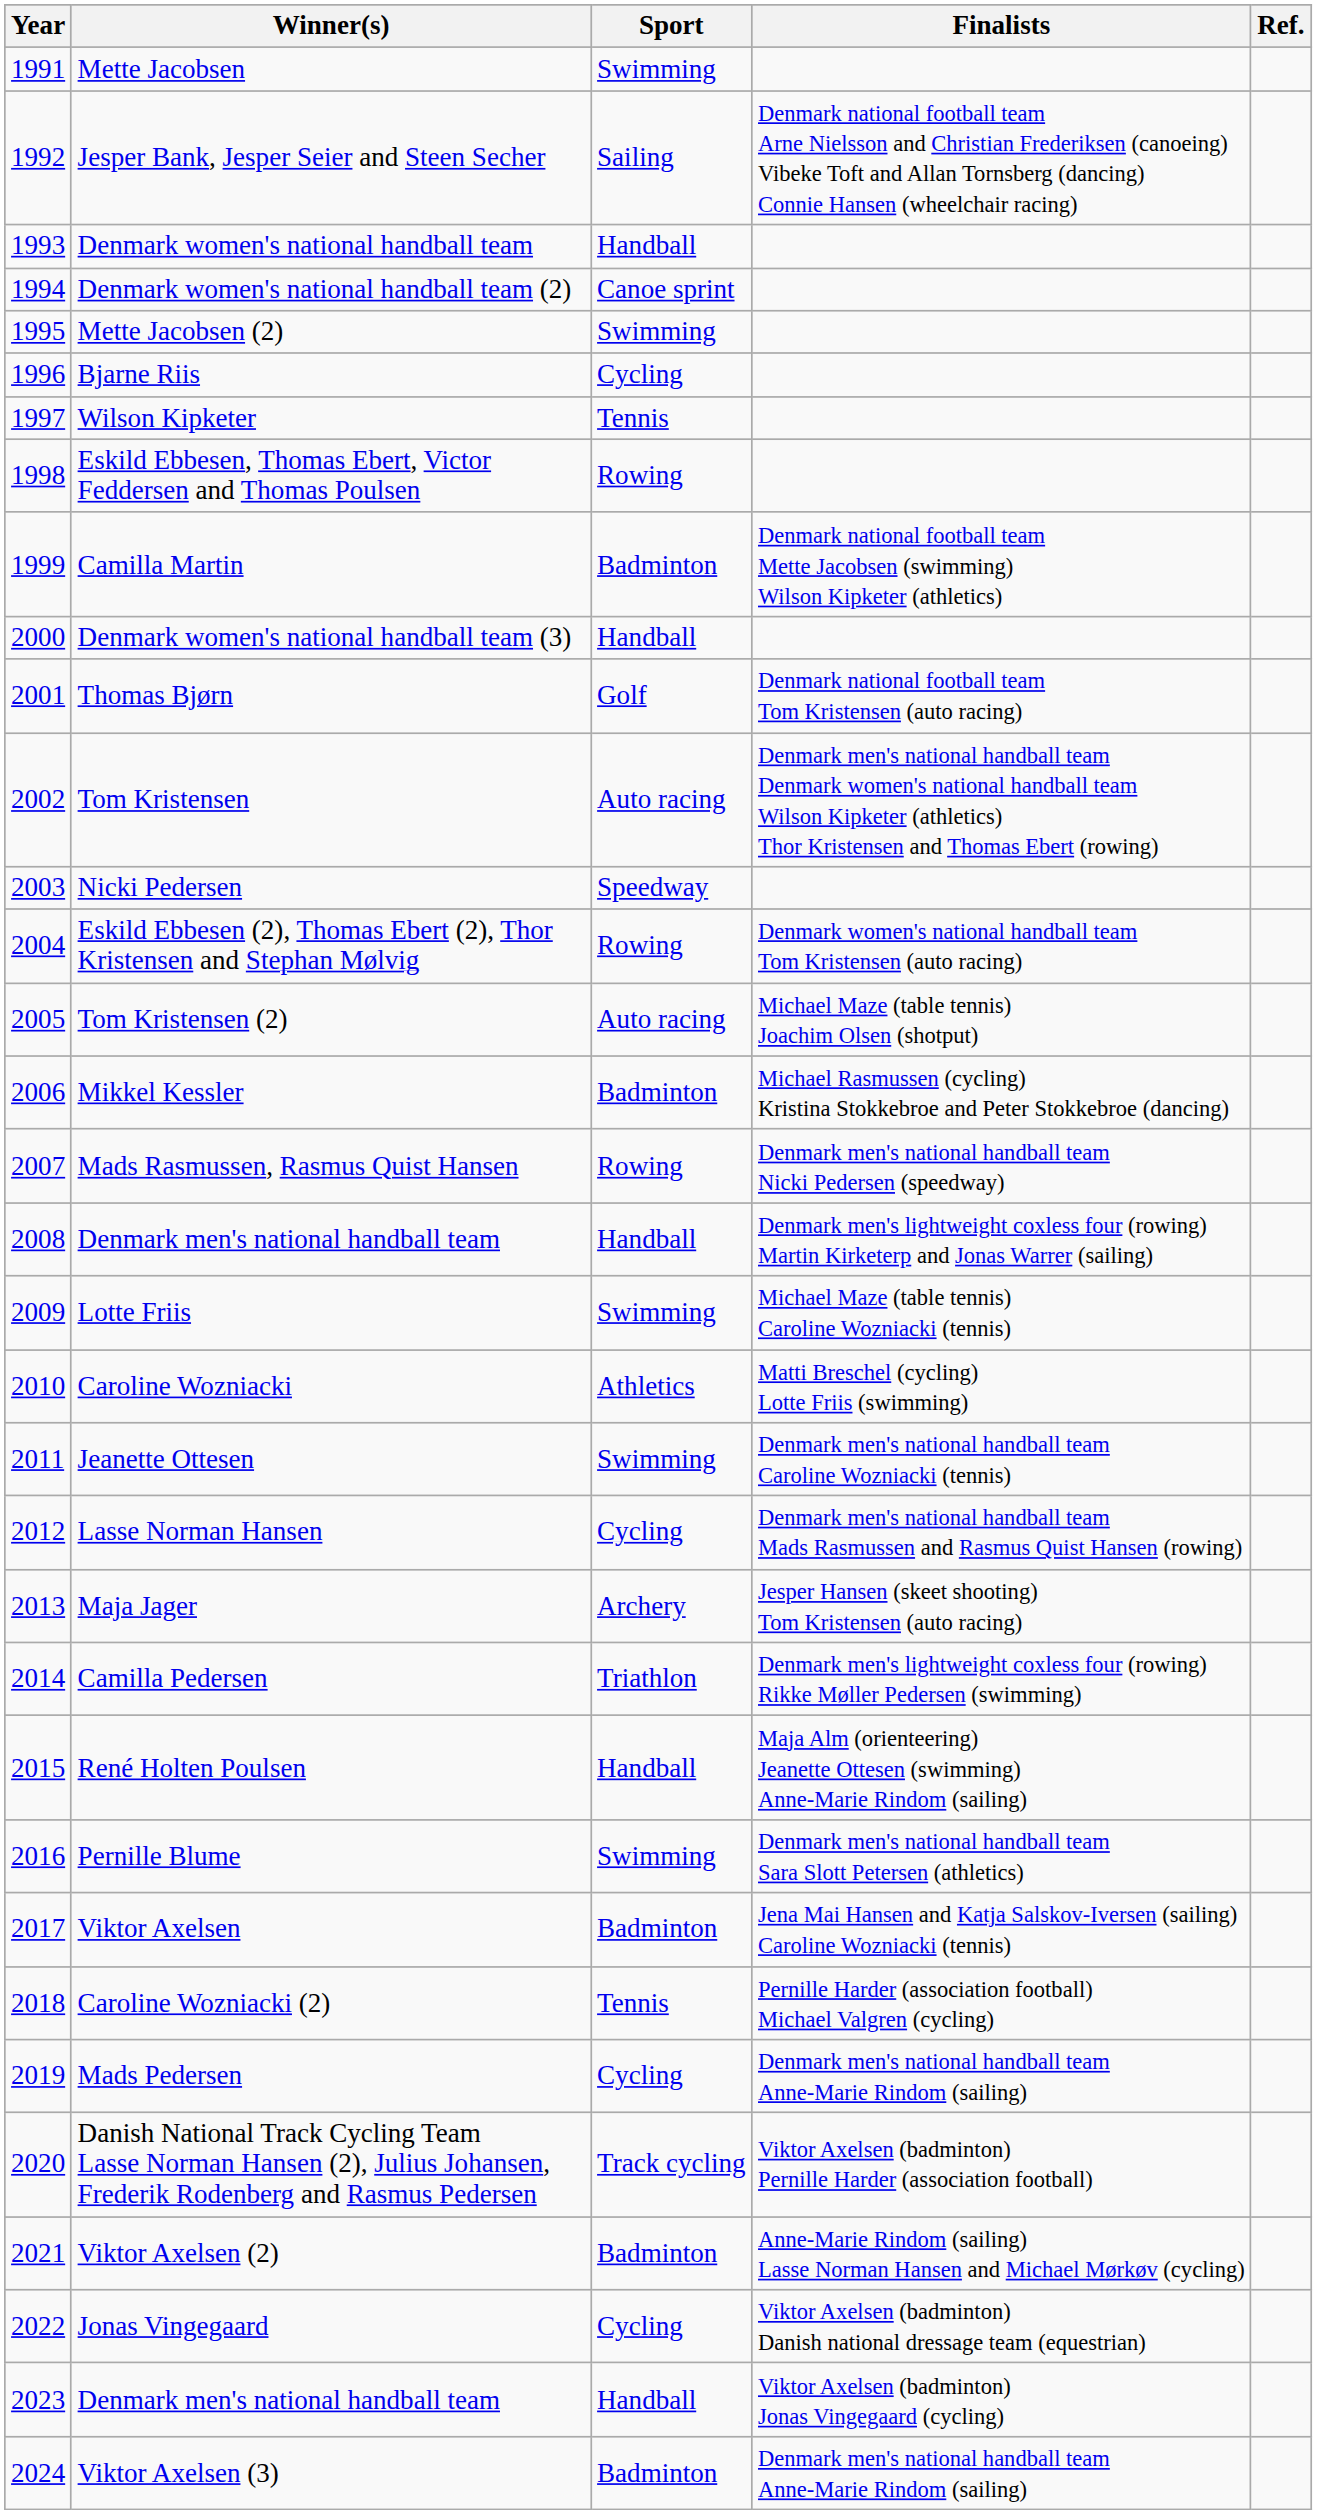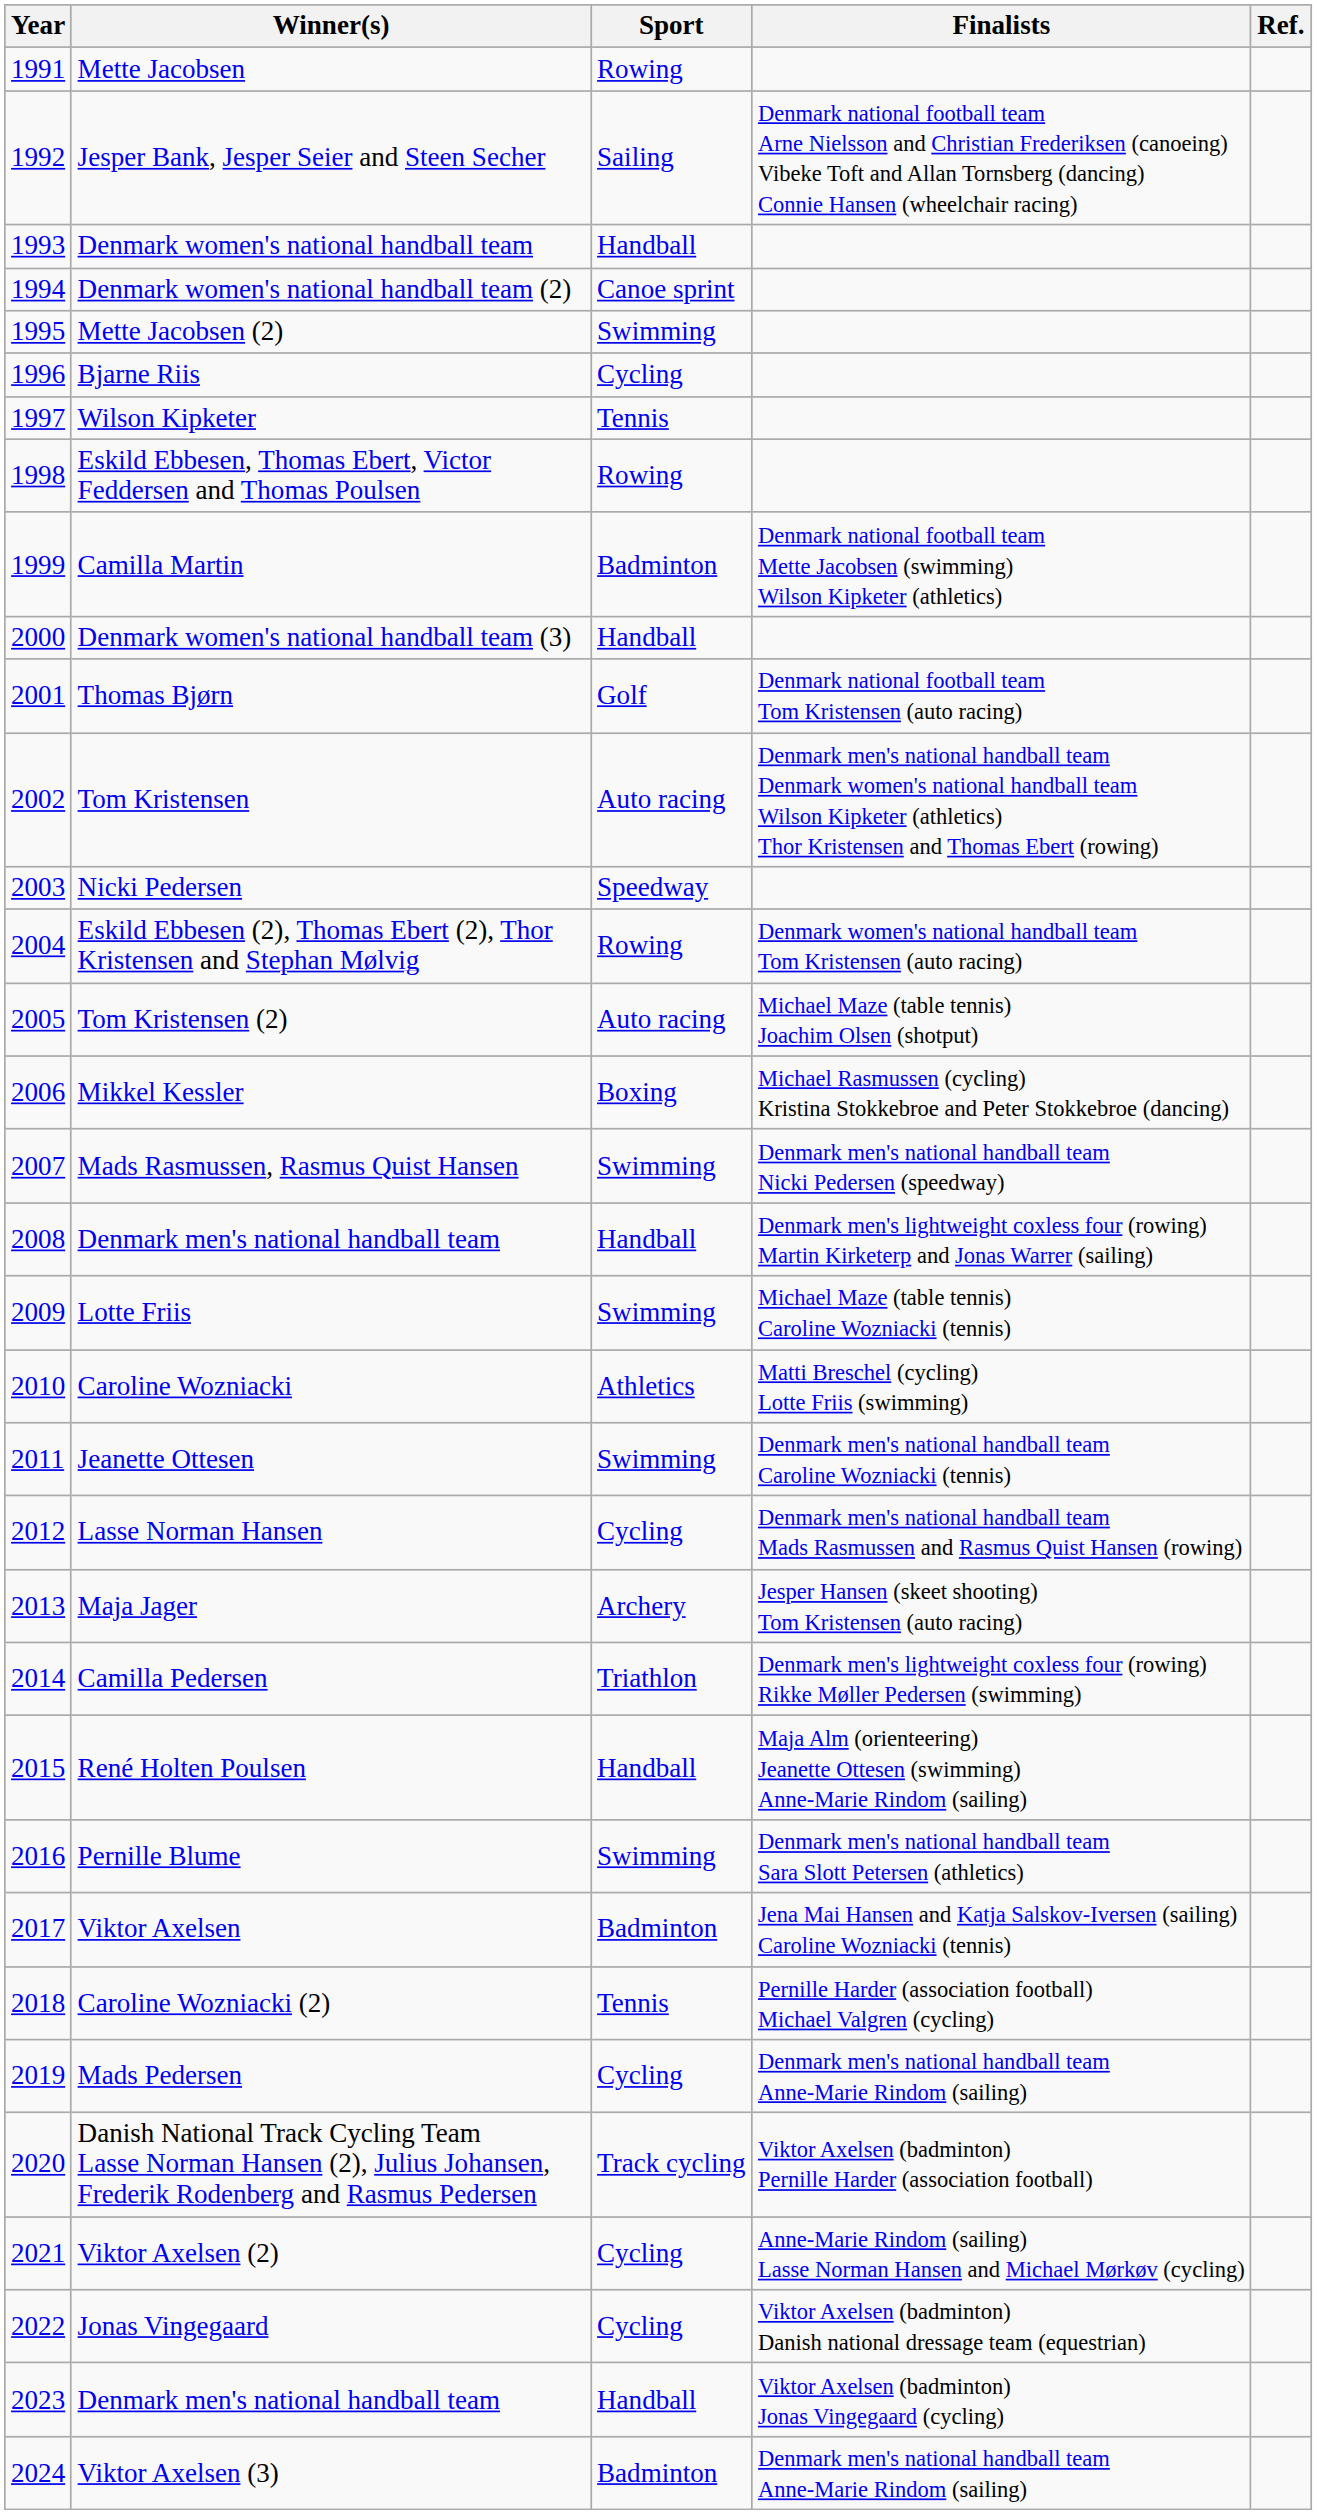 <table class="wikitable">
 <tr style="background:#ccc; text-align:center;">
 <th>Year</th>
 <th width=300px>Winner(s)</th>
 <th>Sport</th>
 <th>Finalists</th>
 <th>Ref.</th>
 </tr>
 <tr>
 <td><a href='#'>1991</a></td>
 <td><a href='#'>Mette Jacobsen</a></td>
-<td><a href='#'>Swimming</a></td>
+<td><a href='#'>Rowing</a></td>
 <td></td>
 <td></td>
 </tr>
 <tr>
 <td><a href='#'>1992</a></td>
 <td><a href='#'>Jesper Bank</a>, <a href='#'>Jesper Seier</a> and <a href='#'>Steen Secher</a></td>
 <td><a href='#'>Sailing</a></td>
 <td><small><a href='#'>Denmark national football team</a> <br> <a href='#'>Arne Nielsson</a> and <a href='#'>Christian Frederiksen</a> (canoeing) <br> Vibeke Toft and Allan Tornsberg (dancing) <br> <a href='#'>Connie Hansen</a> (wheelchair racing)</small></td>
 <td style="text-align:center;"></td>
 </tr>
 <tr>
 <td><a href='#'>1993</a></td>
 <td><a href='#'>Denmark women's national handball team</a></td>
 <td><a href='#'>Handball</a></td>
 <td></td>
 <td></td>
 </tr>
 <tr>
 <td><a href='#'>1994</a></td>
 <td><a href='#'>Denmark women's national handball team</a> (2)</td>
 <td><a href='#'>Canoe sprint</a></td>
 <td></td>
 <td></td>
 </tr>
 <tr>
 <td><a href='#'>1995</a></td>
 <td><a href='#'>Mette Jacobsen</a> (2)</td>
 <td><a href='#'>Swimming</a></td>
 <td></td>
 <td></td>
 </tr>
 <tr>
 <td><a href='#'>1996</a></td>
 <td><a href='#'>Bjarne Riis</a></td>
 <td><a href='#'>Cycling</a></td>
 <td></td>
 <td></td>
 </tr>
 <tr>
 <td><a href='#'>1997</a></td>
 <td><a href='#'>Wilson Kipketer</a></td>
 <td><a href='#'>Tennis</a></td>
 <td></td>
 <td></td>
 </tr>
 <tr>
 <td><a href='#'>1998</a></td>
 <td><a href='#'>Eskild Ebbesen</a>, <a href='#'>Thomas Ebert</a>, <a href='#'>Victor Feddersen</a> and <a href='#'>Thomas Poulsen</a></td>
 <td><a href='#'>Rowing</a></td>
 <td></td>
 <td></td>
 </tr>
 <tr>
 <td><a href='#'>1999</a></td>
 <td><a href='#'>Camilla Martin</a></td>
 <td><a href='#'>Badminton</a></td>
 <td><small> <a href='#'>Denmark national football team</a> <br> <a href='#'>Mette Jacobsen</a> (swimming) <br> <a href='#'>Wilson Kipketer</a> (athletics)</small></td>
 <td style="text-align:center;"></td>
 </tr>
 <tr>
 <td><a href='#'>2000</a></td>
 <td><a href='#'>Denmark women's national handball team</a> (3)</td>
 <td><a href='#'>Handball</a></td>
 <td></td>
 <td style="text-align:center;"></td>
 </tr>
 <tr>
 <td><a href='#'>2001</a></td>
 <td><a href='#'>Thomas Bjørn</a></td>
 <td><a href='#'>Golf</a></td>
 <td><small><a href='#'>Denmark national football team</a> <br> <a href='#'>Tom Kristensen</a> (auto racing)</small></td>
 <td style="text-align:center;"></td>
 </tr>
 <tr>
 <td><a href='#'>2002</a></td>
 <td><a href='#'>Tom Kristensen</a></td>
 <td><a href='#'>Auto racing</a></td>
 <td><small><a href='#'>Denmark men's national handball team</a> <br> <a href='#'>Denmark women's national handball team</a> <br> <a href='#'>Wilson Kipketer</a> (athletics) <br> <a href='#'>Thor Kristensen</a> and <a href='#'>Thomas Ebert</a> (rowing) </small></td>
 <td style="text-align:center;"></td>
 </tr>
 <tr>
 <td><a href='#'>2003</a></td>
 <td><a href='#'>Nicki Pedersen</a></td>
 <td><a href='#'>Speedway</a></td>
 <td></td>
 <td style="text-align:center;"></td>
 </tr>
 <tr>
 <td><a href='#'>2004</a></td>
 <td><a href='#'>Eskild Ebbesen</a> (2), <a href='#'>Thomas Ebert</a> (2), <a href='#'>Thor Kristensen</a> and <a href='#'>Stephan Mølvig</a></td>
 <td><a href='#'>Rowing</a></td>
 <td><small><a href='#'>Denmark women's national handball team</a> <br> <a href='#'>Tom Kristensen</a> (auto racing)</small></td>
 <td style="text-align:center;"></td>
 </tr>
 <tr>
 <td><a href='#'>2005</a></td>
 <td><a href='#'>Tom Kristensen</a> (2)</td>
 <td><a href='#'>Auto racing</a></td>
 <td><small> <a href='#'>Michael Maze</a> (table tennis) <br> <a href='#'>Joachim Olsen</a> (shotput)</small></td>
 <td style="text-align:center;"></td>
 </tr>
 <tr>
 <td><a href='#'>2006</a></td>
 <td><a href='#'>Mikkel Kessler</a></td>
-<td><a href='#'>Badminton</a></td>
+<td><a href='#'>Boxing</a></td>
 <td><small> <a href='#'>Michael Rasmussen</a> (cycling) <br> Kristina Stokkebroe and Peter Stokkebroe (dancing)</small></td>
 <td style="text-align:center;"></td>
 </tr>
 <tr>
 <td><a href='#'>2007</a></td>
 <td><a href='#'>Mads Rasmussen</a>, <a href='#'>Rasmus Quist Hansen</a></td>
-<td><a href='#'>Rowing</a></td>
+<td><a href='#'>Swimming</a></td>
 <td><small> <a href='#'>Denmark men's national handball team</a> <br> <a href='#'>Nicki Pedersen</a> (speedway)</small></td>
 <td style="text-align:center;"></td>
 </tr>
 <tr>
 <td><a href='#'>2008</a></td>
 <td><a href='#'>Denmark men's national handball team</a></td>
 <td><a href='#'>Handball</a></td>
 <td><small> <a href='#'>Denmark men's lightweight coxless four</a> (rowing) <br> <a href='#'>Martin Kirketerp</a> and <a href='#'>Jonas Warrer</a> (sailing)</small></td>
 <td style="text-align:center;"></td>
 </tr>
 <tr>
 <td><a href='#'>2009</a></td>
 <td><a href='#'>Lotte Friis</a></td>
 <td><a href='#'>Swimming</a></td>
 <td><small> <a href='#'>Michael Maze</a> (table tennis) <br> <a href='#'>Caroline Wozniacki</a> (tennis)</small></td>
 <td style="text-align:center;"></td>
 </tr>
 <tr>
 <td><a href='#'>2010</a></td>
 <td><a href='#'>Caroline Wozniacki</a></td>
 <td><a href='#'>Athletics</a></td>
 <td><small> <a href='#'>Matti Breschel</a> (cycling) <br> <a href='#'>Lotte Friis</a> (swimming)</small></td>
 <td style="text-align:center;"></td>
 </tr>
 <tr>
 <td><a href='#'>2011</a></td>
 <td><a href='#'>Jeanette Ottesen</a></td>
 <td><a href='#'>Swimming</a></td>
 <td><small><a href='#'>Denmark men's national handball team</a> <br> <a href='#'>Caroline Wozniacki</a> (tennis)</small></td>
 <td style="text-align:center;"></td>
 </tr>
 <tr>
 <td><a href='#'>2012</a></td>
 <td><a href='#'>Lasse Norman Hansen</a></td>
 <td><a href='#'>Cycling</a></td>
 <td><small> <a href='#'>Denmark men's national handball team</a> <br> <a href='#'>Mads Rasmussen</a> and <a href='#'>Rasmus Quist Hansen</a> (rowing)</small></td>
 <td style="text-align:center;"></td>
 </tr>
 <tr>
 <td><a href='#'>2013</a></td>
 <td><a href='#'>Maja Jager</a></td>
 <td><a href='#'>Archery</a></td>
 <td><small> <a href='#'>Jesper Hansen</a> (skeet shooting) <br> <a href='#'>Tom Kristensen</a> (auto racing)</small></td>
 <td style="text-align:center;"></td>
 </tr>
 <tr>
 <td><a href='#'>2014</a></td>
 <td><a href='#'>Camilla Pedersen</a></td>
 <td><a href='#'>Triathlon</a></td>
 <td><small> <a href='#'>Denmark men's lightweight coxless four</a> (rowing) <br> <a href='#'>Rikke Møller Pedersen</a> (swimming)</small></td>
 <td style="text-align:center;"></td>
 </tr>
 <tr>
 <td><a href='#'>2015</a></td>
 <td><a href='#'>René Holten Poulsen</a></td>
 <td><a href='#'>Handball</a></td>
 <td><small> <a href='#'>Maja Alm</a> (orienteering) <br> <a href='#'>Jeanette Ottesen</a> (swimming) <br> <a href='#'>Anne-Marie Rindom</a> (sailing)</small></td>
 <td style="text-align:center;"></td>
 </tr>
 <tr>
 <td><a href='#'>2016</a></td>
 <td><a href='#'>Pernille Blume</a></td>
 <td><a href='#'>Swimming</a></td>
 <td><small> <a href='#'>Denmark men's national handball team</a> <br> <a href='#'>Sara Slott Petersen</a> (athletics)</small></td>
 <td style="text-align:center;"></td>
 </tr>
 <tr>
 <td><a href='#'>2017</a></td>
 <td><a href='#'>Viktor Axelsen</a></td>
 <td><a href='#'>Badminton</a></td>
 <td><small> <a href='#'>Jena Mai Hansen</a> and <a href='#'>Katja Salskov-Iversen</a> (sailing) <br> <a href='#'>Caroline Wozniacki</a> (tennis)</small></td>
 <td style="text-align:center;"></td>
 </tr>
 <tr>
 <td><a href='#'>2018</a></td>
 <td><a href='#'>Caroline Wozniacki</a> (2)</td>
 <td><a href='#'>Tennis</a></td>
 <td><small> <a href='#'>Pernille Harder</a> (association football) <br> <a href='#'>Michael Valgren</a> (cycling)</small></td>
 <td style="text-align:center;"></td>
 </tr>
 <tr>
 <td><a href='#'>2019</a></td>
 <td><a href='#'>Mads Pedersen</a></td>
 <td><a href='#'>Cycling</a></td>
 <td><small><a href='#'>Denmark men's national handball team</a> <br> <a href='#'>Anne-Marie Rindom</a> (sailing)</small></td>
 <td style="text-align:center;"></td>
 </tr>
 <tr>
 <td><a href='#'>2020</a></td>
 <td>Danish National Track Cycling Team<br><a href='#'>Lasse Norman Hansen</a> (2), <a href='#'>Julius Johansen</a>, <a href='#'>Frederik Rodenberg</a> and <a href='#'>Rasmus Pedersen</a></td>
 <td><a href='#'>Track cycling</a></td>
 <td><small><a href='#'>Viktor Axelsen</a> (badminton)<br><a href='#'>Pernille Harder</a> (association football)</small></td>
 <td style="text-align:center;"></td>
 </tr>
 <tr>
 <td><a href='#'>2021</a></td>
 <td><a href='#'>Viktor Axelsen</a> (2)</td>
-<td><a href='#'>Badminton</a></td>
+<td><a href='#'>Cycling</a></td>
 <td><small> <a href='#'>Anne-Marie Rindom</a> (sailing) <br><a href='#'>Lasse Norman Hansen</a> and <a href='#'>Michael Mørkøv</a> (cycling)</small></td>
 <td style="text-align:center;"></td>
 </tr>
 <tr>
 <td><a href='#'>2022</a></td>
 <td><a href='#'>Jonas Vingegaard</a></td>
 <td><a href='#'>Cycling</a></td>
 <td><small> <a href='#'>Viktor Axelsen</a> (badminton) <br>Danish national dressage team (equestrian)</small></td>
 <td style="text-align:center;"></td>
 </tr>
 <tr>
 <td><a href='#'>2023</a></td>
 <td><a href='#'>Denmark men's national handball team</a></td>
 <td><a href='#'>Handball</a></td>
 <td><small> <a href='#'>Viktor Axelsen</a> (badminton) <br><a href='#'>Jonas Vingegaard</a> (cycling)</small></td>
 <td align=center></td>
 </tr>
 <tr>
 <td><a href='#'>2024</a></td>
 <td><a href='#'>Viktor Axelsen</a> (3)</td>
 <td><a href='#'>Badminton</a></td>
 <td><small> <a href='#'>Denmark men's national handball team</a><br><a href='#'>Anne-Marie Rindom</a> (sailing)</small></td>
 <td align=center></td>
 </tr>
 </table>
